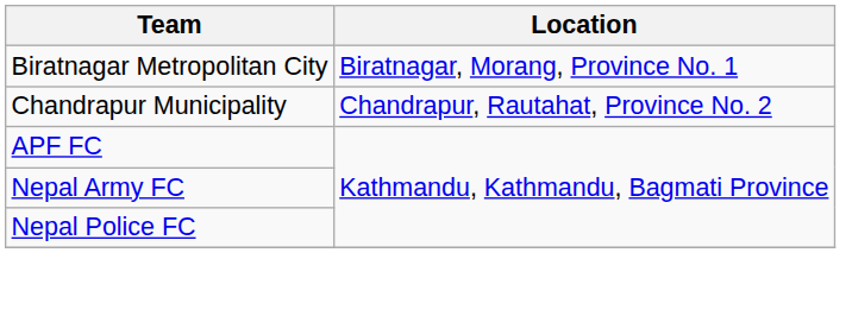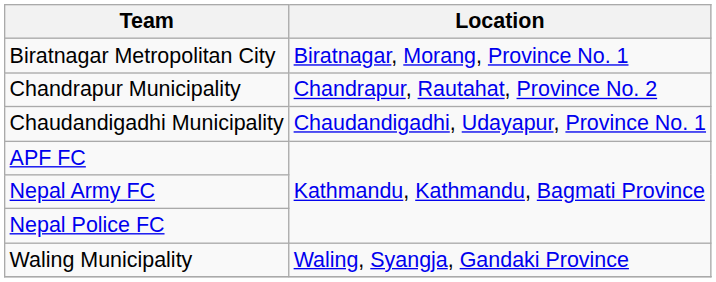 <table class="wikitable sortable">
 <tr>
 <th>Team</th>
 <th>Location</th>
 </tr>
 <tr>
 <td>Biratnagar Metropolitan City</td>
 <td><a href='#'>Biratnagar</a>, <a href='#'>Morang</a>, <a href='#'>Province No. 1</a></td>
 </tr>
 <tr>
 <td>Chandrapur Municipality</td>
 <td><a href='#'>Chandrapur</a>, <a href='#'>Rautahat</a>, <a href='#'>Province No. 2</a></td>
 </tr>
 <tr>
+<td>Chaudandigadhi Municipality</td>
+<td><a href='#'>Chaudandigadhi</a>, <a href='#'>Udayapur</a>, <a href='#'>Province No. 1</a></td>
+</tr>
+<tr>
 <td><a href='#'>APF FC</a></td>
 <td rowspan="3"><a href='#'>Kathmandu</a>, <a href='#'>Kathmandu</a>, <a href='#'>Bagmati Province</a></td>
 </tr>
 <tr>
 <td><a href='#'>Nepal Army FC</a></td>
 </tr>
 <tr>
 <td><a href='#'>Nepal Police FC</a></td>
 </tr>
 <tr>
+<td>Waling Municipality</td>
+<td><a href='#'>Waling</a>, <a href='#'>Syangja</a>, <a href='#'>Gandaki Province</a></td>
+</tr>
+<tr>
 </tr>
 </table>
